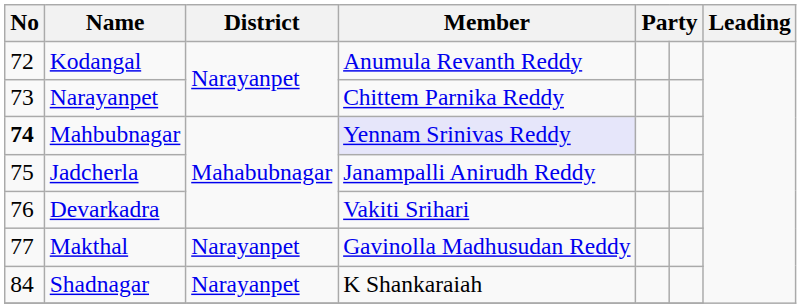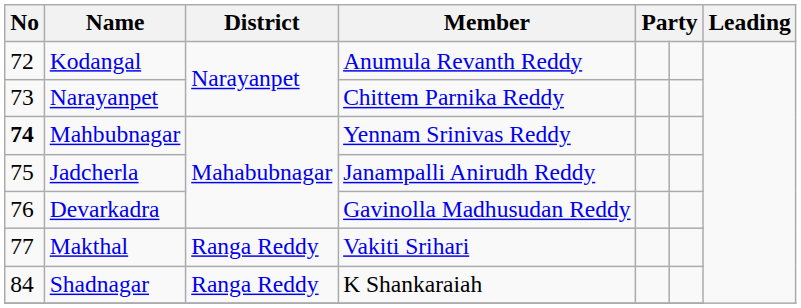 <table class="wikitable sortable">
 <tr>
 <th>No</th>
 <th>Name</th>
 <th>District</th>
 <th>Member</th>
 <th colspan=2>Party</th>
 <th colspan=2>Leading<br></th>
 </tr>
 <tr>
 <td>72</td>
 <td><a href='#'>Kodangal</a></td>
 <td rowspan="2"><a href='#'>Narayanpet</a></td>
 <td><a href='#'>Anumula Revanth Reddy</a></td>
 <td></td>
 <td></td>
 </tr>
 <tr>
 <td>73</td>
 <td><a href='#'>Narayanpet</a></td>
 <td><a href='#'>Chittem Parnika Reddy</a></td>
 <td></td>
 <td></td>
 </tr>
 <tr>
 <td><strong>74</strong></td>
 <td><a href='#'>Mahbubnagar</a></td>
 <td rowspan="3"><a href='#'>Mahabubnagar</a></td>
-<td style="background: lavender;"><a href='#'>Yennam Srinivas Reddy</a></td>
+<td><a href='#'>Yennam Srinivas Reddy</a></td>
 <td></td>
 <td></td>
 </tr>
 <tr>
 <td>75</td>
 <td><a href='#'>Jadcherla</a></td>
 <td><a href='#'>Janampalli Anirudh Reddy</a></td>
 <td></td>
 <td></td>
 </tr>
 <tr>
 <td>76</td>
 <td><a href='#'>Devarkadra</a></td>
-<td><a href='#'>Vakiti Srihari</a></td>
+<td><a href='#'>Gavinolla Madhusudan Reddy</a></td>
 <td></td>
 <td></td>
 </tr>
 <tr>
 <td>77</td>
 <td><a href='#'>Makthal</a></td>
-<td><a href='#'>Narayanpet</a></td>
-<td><a href='#'>Gavinolla Madhusudan Reddy</a></td>
+<td><a href='#'>Ranga Reddy</a></td>
+<td><a href='#'>Vakiti Srihari</a></td>
 <td></td>
 <td></td>
 </tr>
 <tr>
 <td>84</td>
 <td><a href='#'>Shadnagar</a></td>
-<td><a href='#'>Narayanpet</a></td>
+<td><a href='#'>Ranga Reddy</a></td>
 <td>K Shankaraiah</td>
 <td></td>
 <td></td>
 </tr>
 <tr>
 </tr>
 </table>
